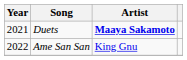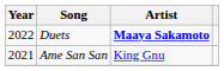 <table class="wikitable">
 <tr>
 <th>Year</th>
 <th>Song</th>
 <th>Artist</th>
 <th></th>
 </tr>
 <tr>
-<td>2021</td>
+<td>2022</td>
 <td><em>Duets</em></td>
 <td><strong><a href='#'>Maaya Sakamoto</a></strong></td>
 <td></td>
 </tr>
 <tr>
-<td>2022</td>
+<td>2021</td>
 <td><em>Ame San San</em></td>
 <td><a href='#'>King Gnu</a></td>
 <td></td>
 </tr>
 <tr>
 </tr>
 </table>
